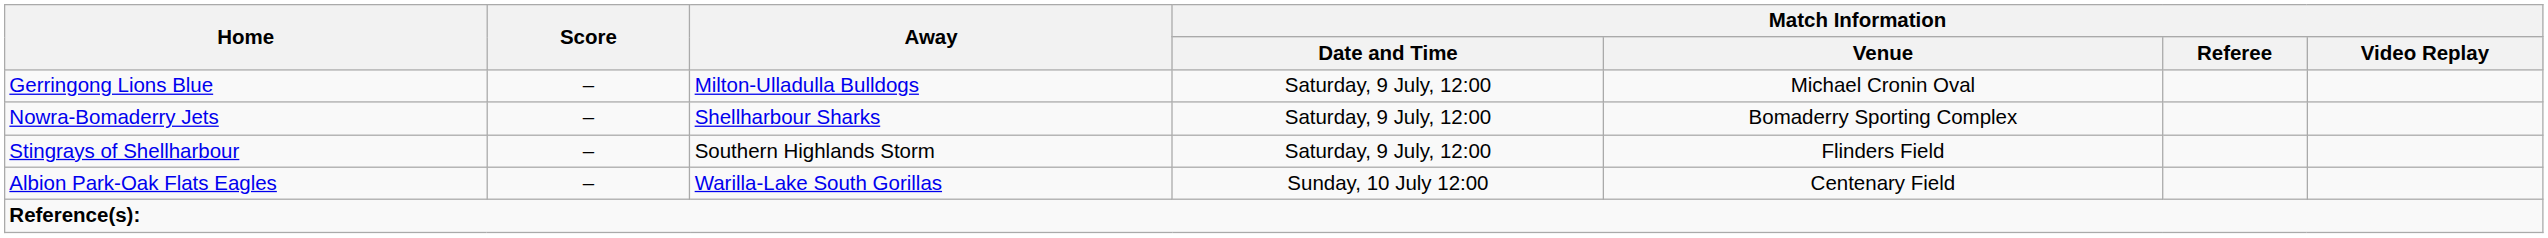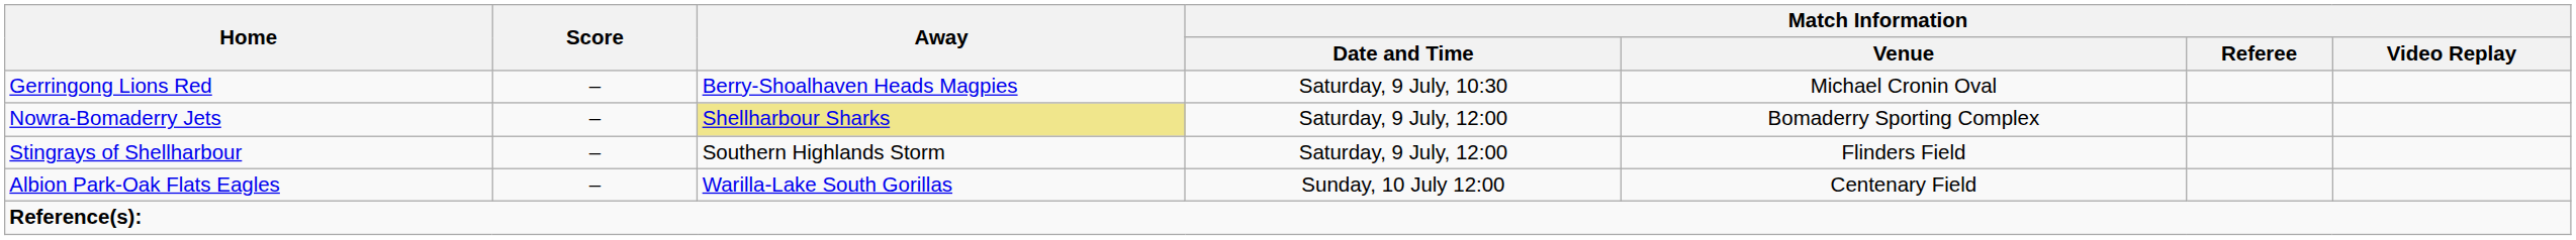 <table class="wikitable" width="100% text-align:center;">
 <tr>
 <th rowspan="2" width="19%">Home</th>
 <th rowspan="2" width="8%">Score</th>
 <th rowspan="2" width="19%">Away</th>
 <th colspan="4">Match Information</th>
 </tr>
 <tr bgcolor="#CCCCCC">
 <th width="17%">Date and Time</th>
 <th width="22%">Venue</th>
 <th>Referee</th>
 <th>Video Replay</th>
 </tr>
 <tr>
-<td> <a href='#'>Gerringong Lions Blue</a></td>
+<td> <a href='#'>Gerringong Lions Red</a></td>
 <td style="text-align:center;">–</td>
-<td> <a href='#'>Milton-Ulladulla Bulldogs</a></td>
-<td style="text-align:center;">Saturday, 9 July, 12:00</td>
+<td> <a href='#'>Berry-Shoalhaven Heads Magpies</a></td>
+<td style="text-align:center;">Saturday, 9 July, 10:30</td>
 <td style="text-align:center;">Michael Cronin Oval</td>
 <td style="text-align:center;"></td>
 <td style="text-align:center;"></td>
 </tr>
 <tr>
 <td> <a href='#'>Nowra-Bomaderry Jets</a></td>
 <td style="text-align:center;">–</td>
-<td> <a href='#'>Shellharbour Sharks</a></td>
+<td style="background: khaki;"> <a href='#'>Shellharbour Sharks</a></td>
 <td style="text-align:center;">Saturday, 9 July, 12:00</td>
 <td style="text-align:center;">Bomaderry Sporting Complex</td>
 <td style="text-align:center;"></td>
 <td style="text-align:center;"></td>
 </tr>
 <tr>
 <td> <a href='#'>Stingrays of Shellharbour</a></td>
 <td style="text-align:center;">–</td>
 <td> Southern Highlands Storm</td>
 <td style="text-align:center;">Saturday, 9 July, 12:00</td>
 <td style="text-align:center;">Flinders Field</td>
 <td style="text-align:center;"></td>
 <td style="text-align:center;"></td>
 </tr>
 <tr>
 <td> <a href='#'>Albion Park-Oak Flats Eagles</a></td>
 <td style="text-align:center;">–</td>
 <td> <a href='#'>Warilla-Lake South Gorillas</a></td>
 <td style="text-align:center;">Sunday, 10 July 12:00</td>
 <td style="text-align:center;">Centenary Field</td>
 <td style="text-align:center;"></td>
 <td style="text-align:center;"></td>
 </tr>
 <tr>
 <td colspan="7"><strong>Reference(s):</strong></td>
 </tr>
 </table>
